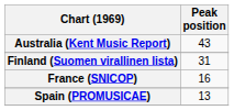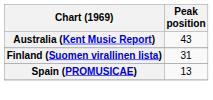 <table class="wikitable sortable plainrowheaders" style="text-align:center">
 <tr>
 <th>Chart (1969)</th>
 <th>Peak<br>position</th>
 </tr>
 <tr>
 <th scope="row">Australia (<a href='#'>Kent Music Report</a>)</th>
 <td>43</td>
 </tr>
 <tr>
 </tr>
 <tr>
 </tr>
 <tr>
 </tr>
 <tr>
 <th scope="row">Finland (<a href='#'>Suomen virallinen lista</a>)</th>
 <td>31</td>
 </tr>
 <tr>
-<th scope="row">France (<a href='#'>SNICOP</a>)</th>
-<td>16</td>
-</tr>
-<tr>
 </tr>
 <tr>
 </tr>
 <tr>
 </tr>
 <tr>
 <th scope="row">Spain (<a href='#'>PROMUSICAE</a>)</th>
 <td>13</td>
 </tr>
 <tr>
 </tr>
 <tr>
 </tr>
 </table>
